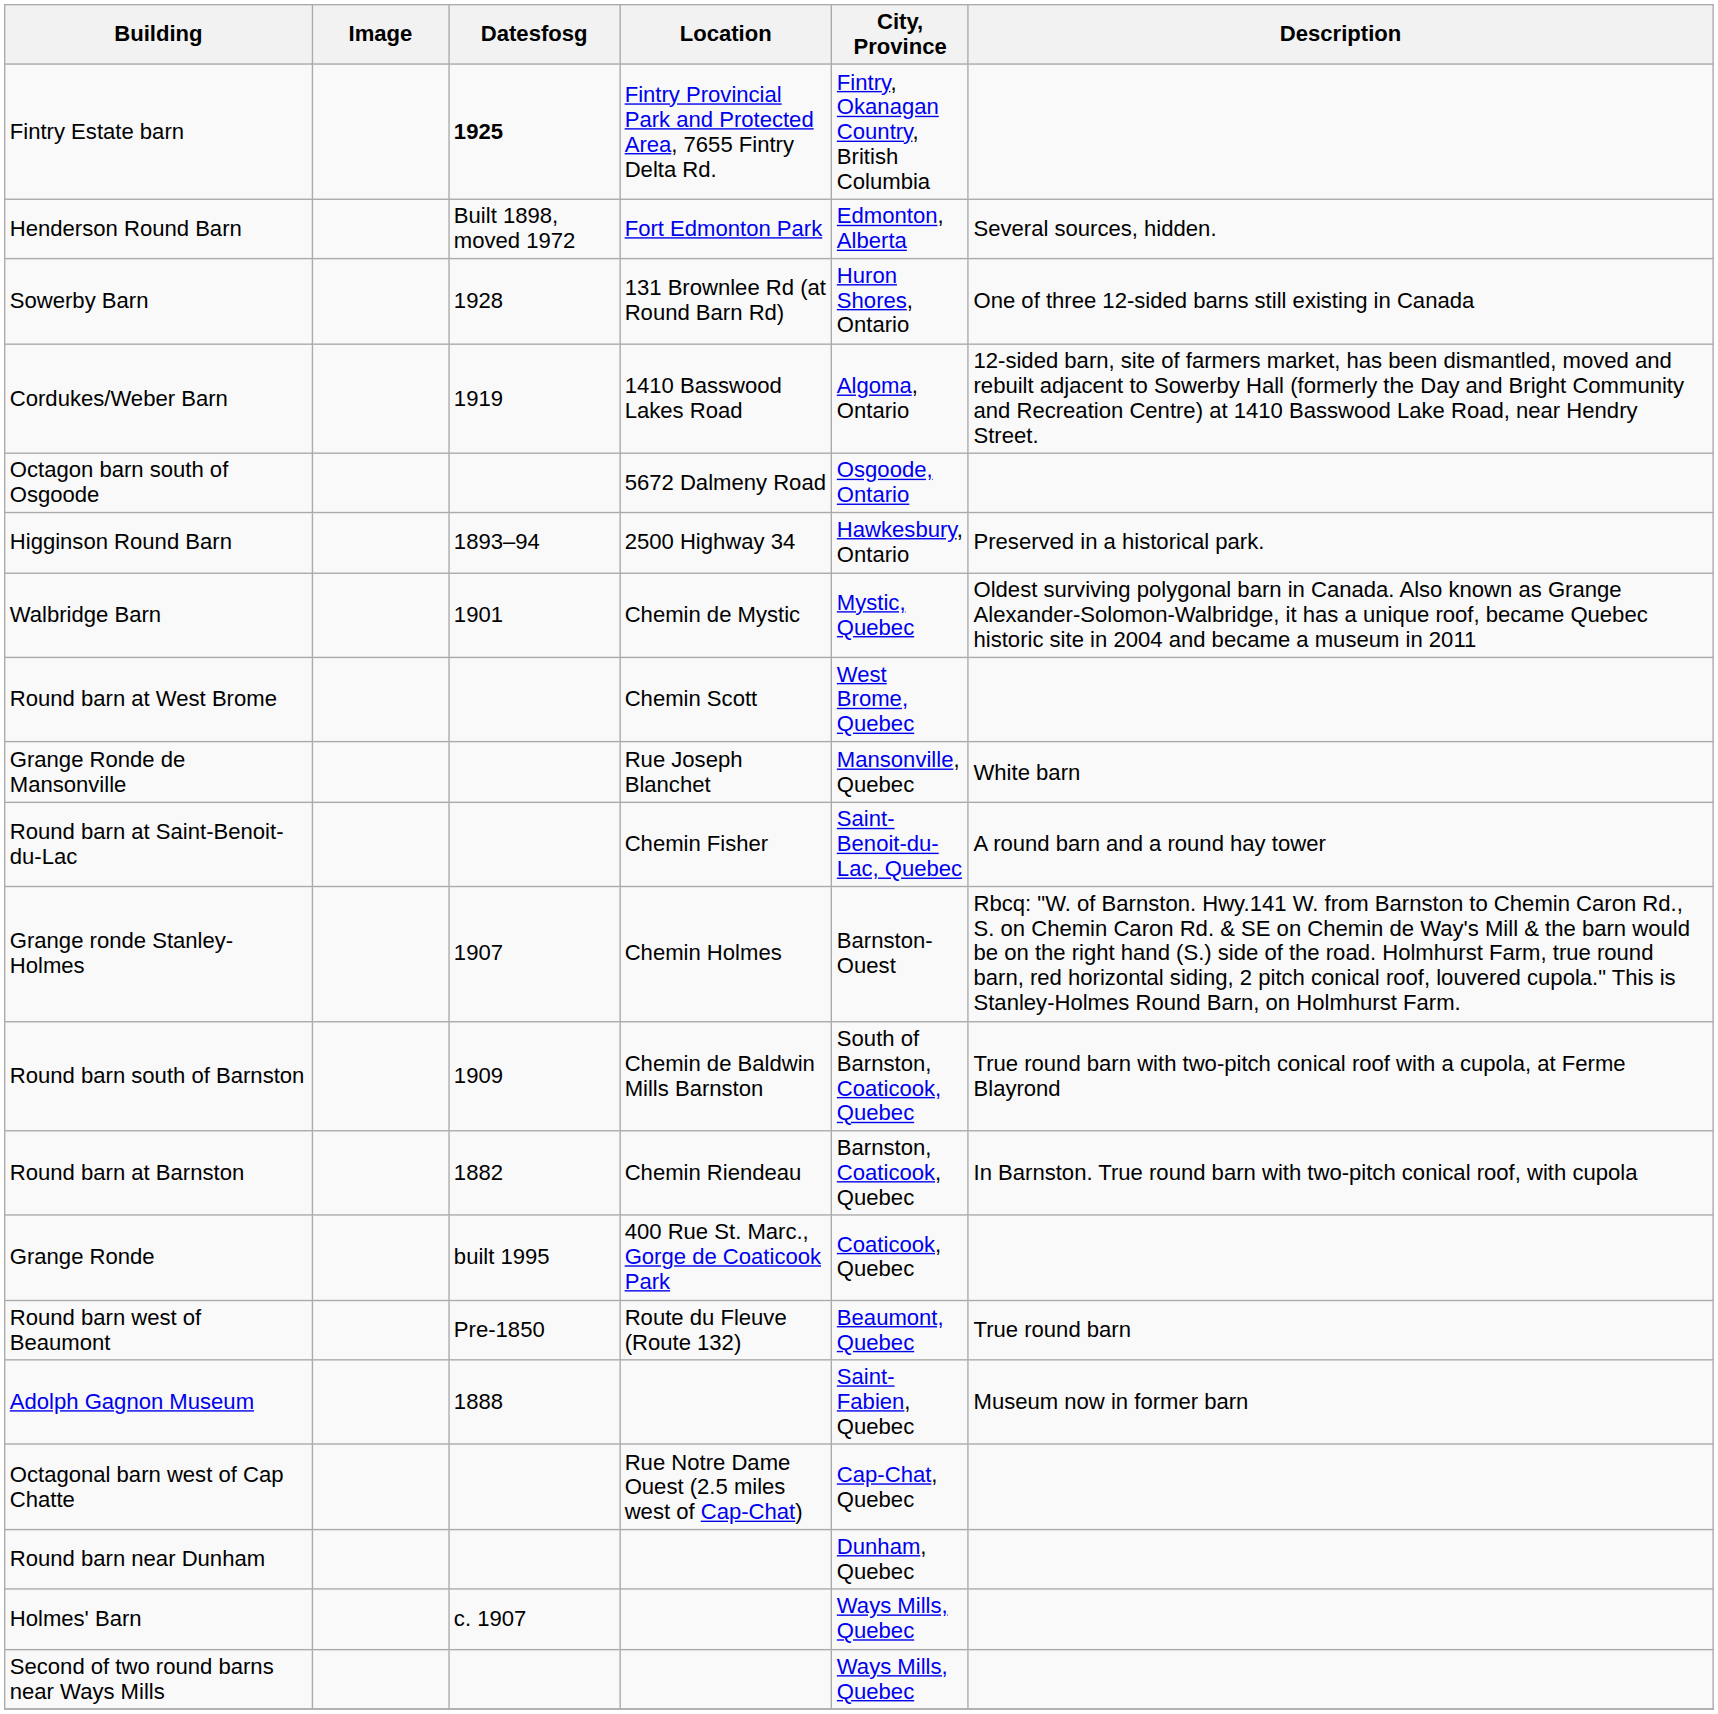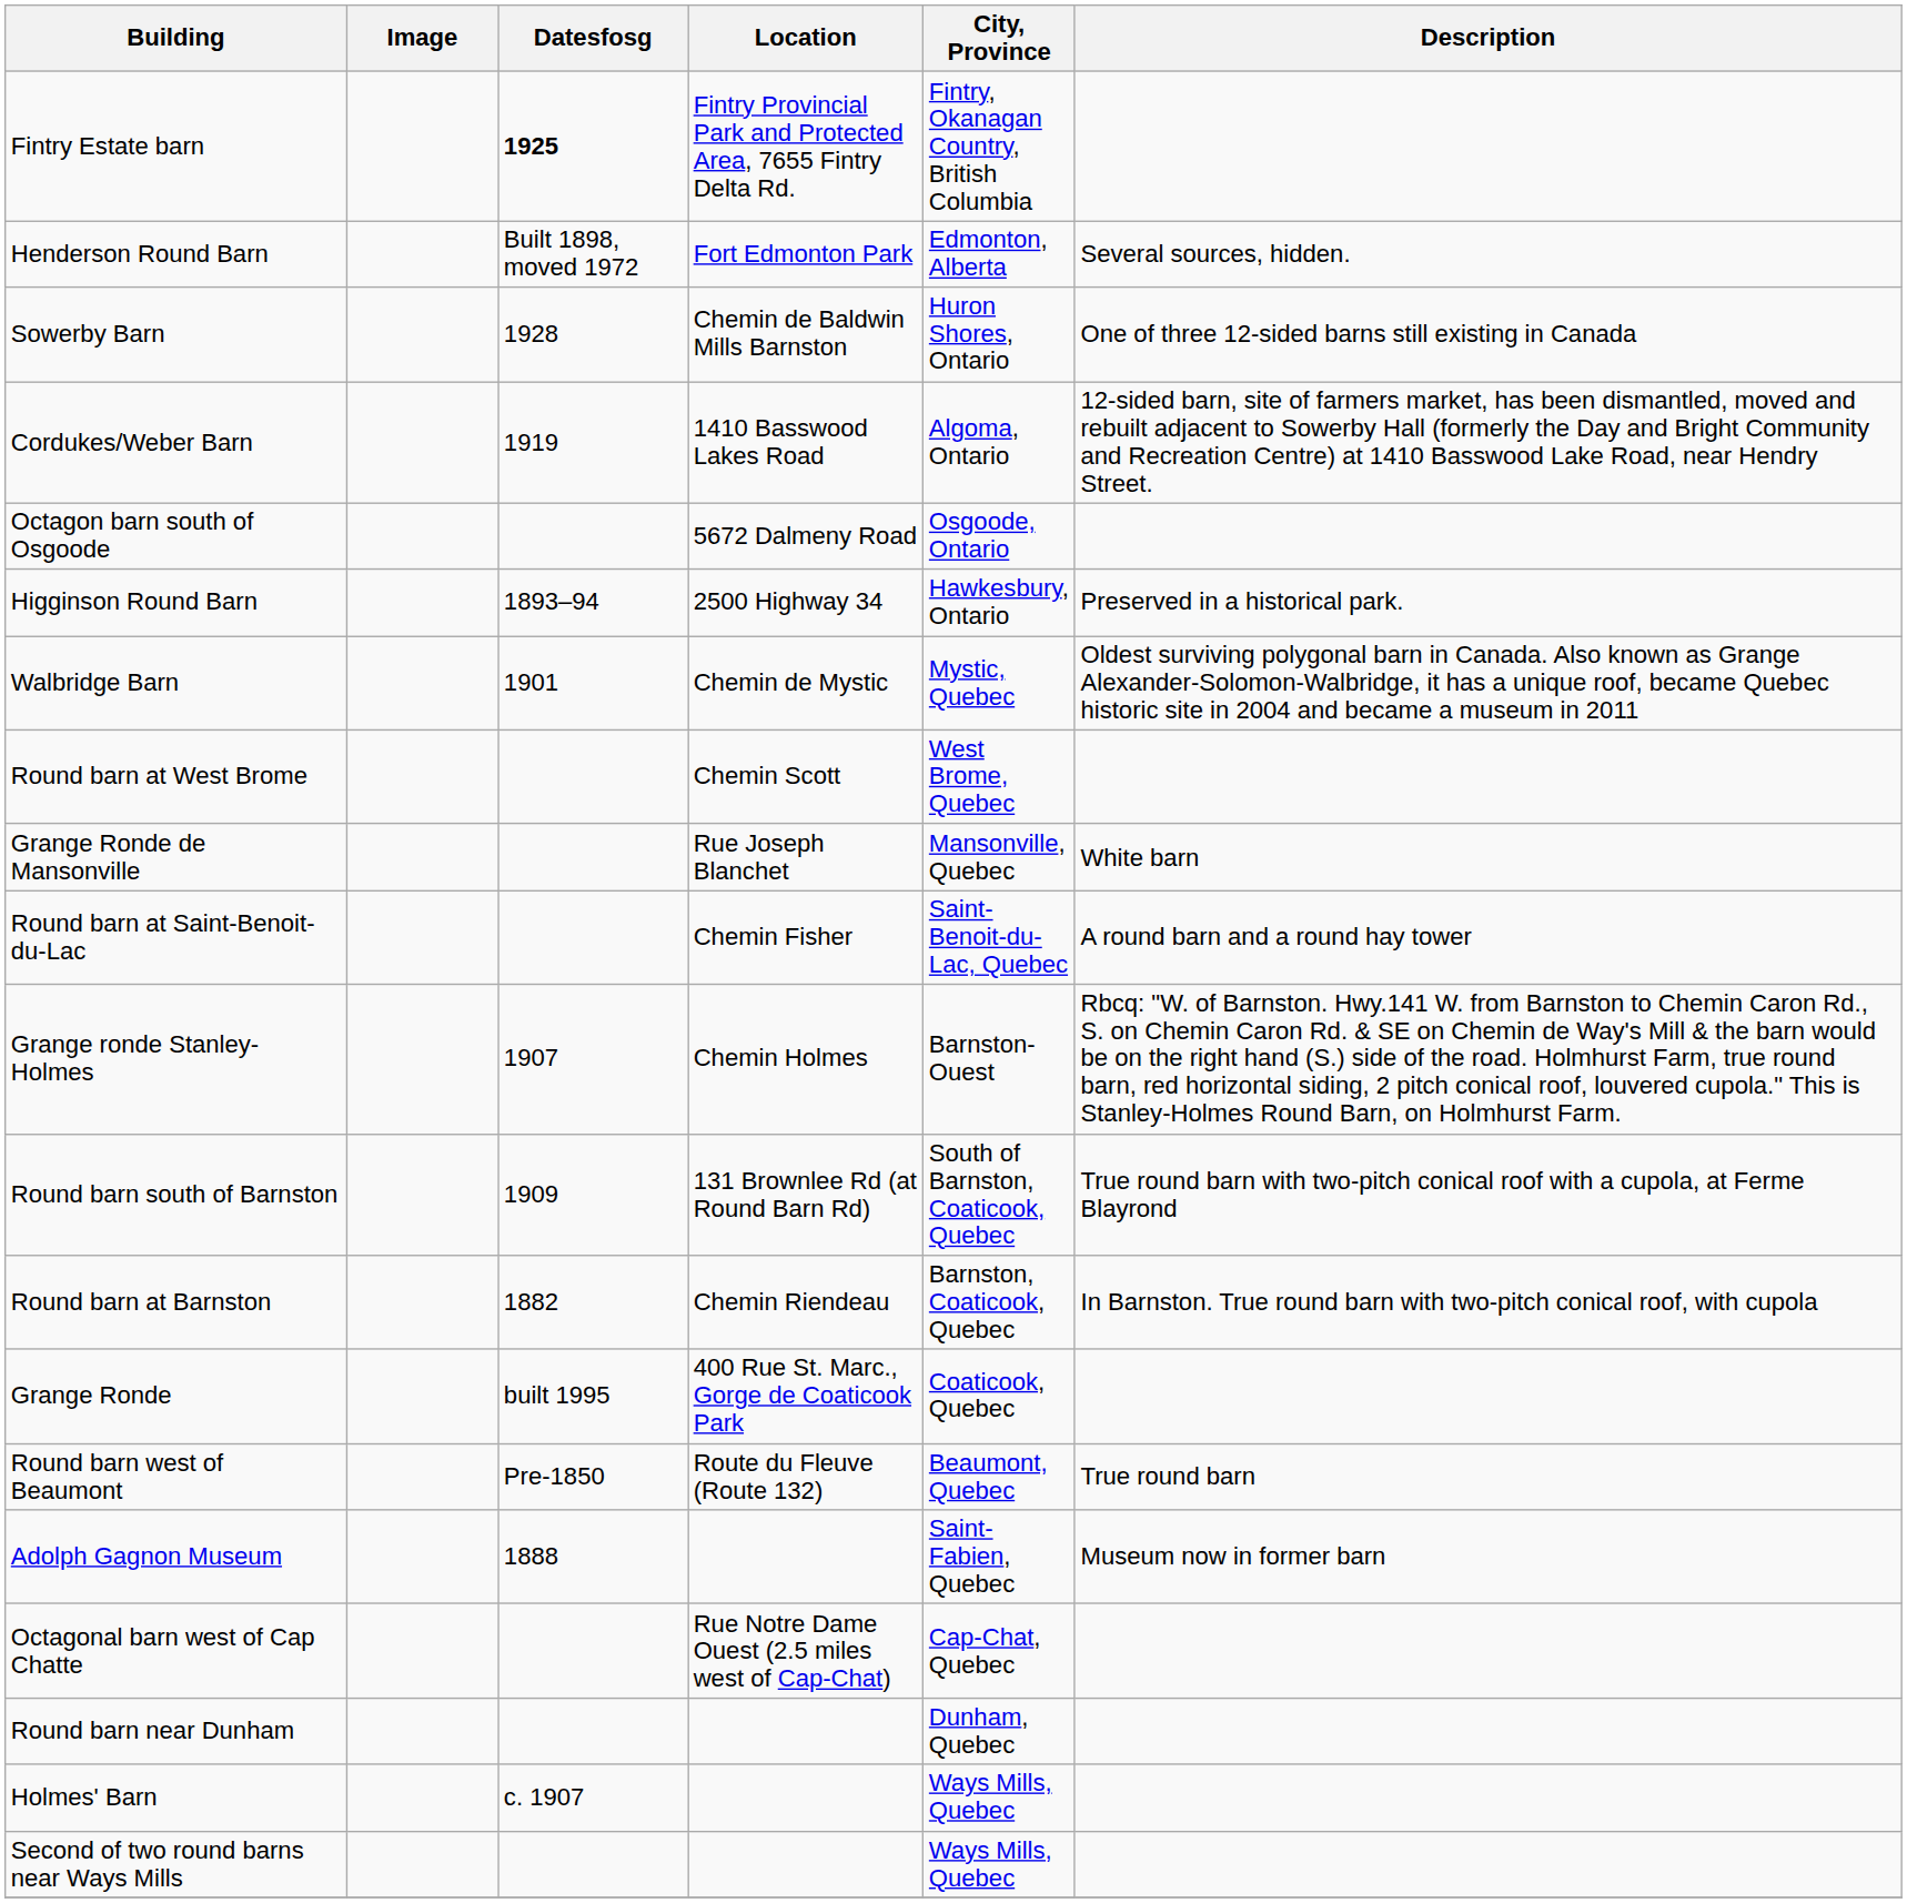 <table class="wikitable sortable" style="width:98%">
 <tr>
 <th style="width:18%;"><strong>Building</strong></th>
 <th style="width:8%;" class="unsortable"><strong>Image</strong></th>
 <th style="width:10%;"><strong>Dates</strong>fosg</th>
 <th><strong>Location</strong></th>
 <th style="width:8%;"><strong>City, Province</strong></th>
 <th><strong>Description</strong></th>
 </tr>
 <tr>
 <td>Fintry Estate barn</td>
 <td></td>
 <td><strong>1925</strong></td>
 <td><a href='#'>Fintry Provincial Park and Protected Area</a>, 7655 Fintry Delta Rd.<small></small></td>
 <td><a href='#'>Fintry</a>, <a href='#'>Okanagan Country</a>, British Columbia</td>
 <td></td>
 </tr>
 <tr>
 <td>Henderson Round Barn</td>
 <td></td>
 <td>Built 1898, moved 1972</td>
 <td><a href='#'>Fort Edmonton Park</a><br><small></small></td>
 <td><a href='#'>Edmonton</a>, <a href='#'>Alberta</a></td>
 <td>Several sources, hidden. </td>
 </tr>
 <tr>
 <td>Sowerby Barn</td>
 <td></td>
 <td>1928</td>
-<td>131 Brownlee Rd (at Round Barn Rd)<small></small></td>
+<td>Chemin de Baldwin Mills Barnston<br><small></small></td>
 <td><a href='#'>Huron Shores</a>, Ontario</td>
 <td>One of three 12-sided barns still existing in Canada</td>
 </tr>
 <tr>
 <td>Cordukes/Weber Barn</td>
 <td></td>
 <td>1919</td>
 <td>1410 Basswood Lakes Road<small></small></td>
 <td><a href='#'>Algoma</a>, Ontario</td>
 <td>12-sided barn, site of farmers market, has been dismantled, moved and rebuilt adjacent to Sowerby Hall (formerly the Day and Bright Community and Recreation Centre) at 1410 Basswood Lake Road, near Hendry Street.</td>
 </tr>
 <tr>
 <td>Octagon barn south of Osgoode</td>
 <td></td>
 <td></td>
 <td>5672 Dalmeny Road<small></small></td>
 <td><a href='#'>Osgoode, Ontario</a></td>
 <td></td>
 </tr>
 <tr>
 <td>Higginson Round Barn</td>
 <td></td>
 <td>1893–94</td>
 <td>2500 Highway 34 <br><small></small></td>
 <td><a href='#'>Hawkesbury</a>, Ontario</td>
 <td>Preserved in a historical park.</td>
 </tr>
 <tr>
 <td>Walbridge Barn</td>
 <td></td>
 <td>1901</td>
 <td>Chemin de Mystic<br><small></small></td>
 <td><a href='#'>Mystic, Quebec</a></td>
 <td>Oldest surviving polygonal barn in Canada.  Also known as Grange Alexander-Solomon-Walbridge, it has a unique roof, became Quebec historic site in 2004 and became a museum in 2011</td>
 </tr>
 <tr>
 <td>Round barn at West Brome</td>
 <td></td>
 <td></td>
 <td>Chemin Scott<small></small></td>
 <td><a href='#'>West Brome, Quebec</a></td>
 <td></td>
 </tr>
 <tr>
 <td>Grange Ronde de Mansonville</td>
 <td></td>
 <td></td>
 <td>Rue Joseph Blanchet<br><small></small></td>
 <td><a href='#'>Mansonville</a>, Quebec</td>
 <td>White barn</td>
 </tr>
 <tr>
 <td>Round barn at Saint-Benoit-du-Lac</td>
 <td></td>
 <td></td>
 <td>Chemin Fisher<br><small></small></td>
 <td><a href='#'>Saint-Benoit-du-Lac, Quebec</a></td>
 <td>A round barn and a round hay tower</td>
 </tr>
 <tr>
 <td>Grange ronde Stanley-Holmes</td>
 <td></td>
 <td>1907</td>
 <td>Chemin Holmes<br><small></small></td>
 <td>Barnston-Ouest</td>
 <td>Rbcq: "W. of Barnston. Hwy.141 W. from Barnston to Chemin Caron Rd., S. on Chemin Caron Rd. & SE on Chemin de Way's Mill & the barn would be on the right hand (S.) side of the road. Holmhurst Farm, true round barn, red horizontal siding, 2 pitch conical roof, louvered cupola." This is Stanley-Holmes Round Barn, on Holmhurst Farm.</td>
 </tr>
 <tr>
 <td>Round barn south of Barnston</td>
 <td></td>
 <td>1909</td>
-<td>Chemin de Baldwin Mills Barnston<br><small></small></td>
+<td>131 Brownlee Rd (at Round Barn Rd)<small></small></td>
 <td>South of Barnston, <a href='#'>Coaticook, Quebec</a></td>
 <td>True round barn with two-pitch conical roof with a cupola, at Ferme Blayrond</td>
 </tr>
 <tr>
 <td>Round barn at Barnston</td>
 <td></td>
 <td>1882</td>
 <td>Chemin Riendeau<br><small></small></td>
 <td>Barnston, <a href='#'>Coaticook</a>, Quebec</td>
 <td>In Barnston. True round barn with two-pitch conical roof, with cupola</td>
 </tr>
 <tr>
 <td>Grange Ronde</td>
 <td></td>
 <td>built 1995</td>
 <td>400 Rue St. Marc., <a href='#'>Gorge de Coaticook Park</a><small></small></td>
 <td><a href='#'>Coaticook</a>, Quebec</td>
 <td></td>
 </tr>
 <tr>
 <td>Round barn west of Beaumont</td>
 <td></td>
 <td>Pre-1850</td>
 <td>Route du Fleuve (Route 132)<br><small></small></td>
 <td><a href='#'>Beaumont, Quebec</a></td>
 <td>True round barn</td>
 </tr>
 <tr>
 <td><a href='#'>Adolph Gagnon Museum</a></td>
 <td></td>
 <td>1888</td>
 <td></td>
 <td><a href='#'>Saint-Fabien</a>, Quebec</td>
 <td>Museum now in former barn</td>
 </tr>
 <tr>
 <td>Octagonal barn west of Cap Chatte</td>
 <td></td>
 <td></td>
 <td>Rue Notre Dame Ouest (2.5 miles west of <a href='#'>Cap-Chat</a>)</td>
 <td><a href='#'>Cap-Chat</a>, Quebec</td>
 <td></td>
 </tr>
 <tr>
 <td>Round barn near Dunham</td>
 <td></td>
 <td></td>
 <td></td>
 <td><a href='#'>Dunham</a>, Quebec</td>
 <td></td>
 </tr>
 <tr>
 <td>Holmes' Barn</td>
 <td></td>
 <td>c. 1907</td>
 <td></td>
 <td><a href='#'>Ways Mills, Quebec</a></td>
 <td></td>
 </tr>
 <tr>
 <td>Second of two round barns near Ways Mills</td>
 <td></td>
 <td></td>
 <td></td>
 <td><a href='#'>Ways Mills, Quebec</a></td>
 <td></td>
 </tr>
 <tr>
 </tr>
 </table>
